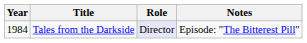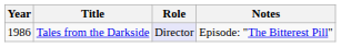 <table class="wikitable sortable">
 <tr>
 <th>Year</th>
 <th>Title</th>
 <th>Role</th>
 <th class="unsortable">Notes</th>
 </tr>
 <tr>
-<td>1984</td>
+<td>1986</td>
 <td><a href='#'>Tales from the Darkside</a></td>
 <td style="background: lavender;">Director</td>
 <td>Episode: "<a href='#'>The Bitterest Pill</a>"</td>
 </tr>
 </table>
